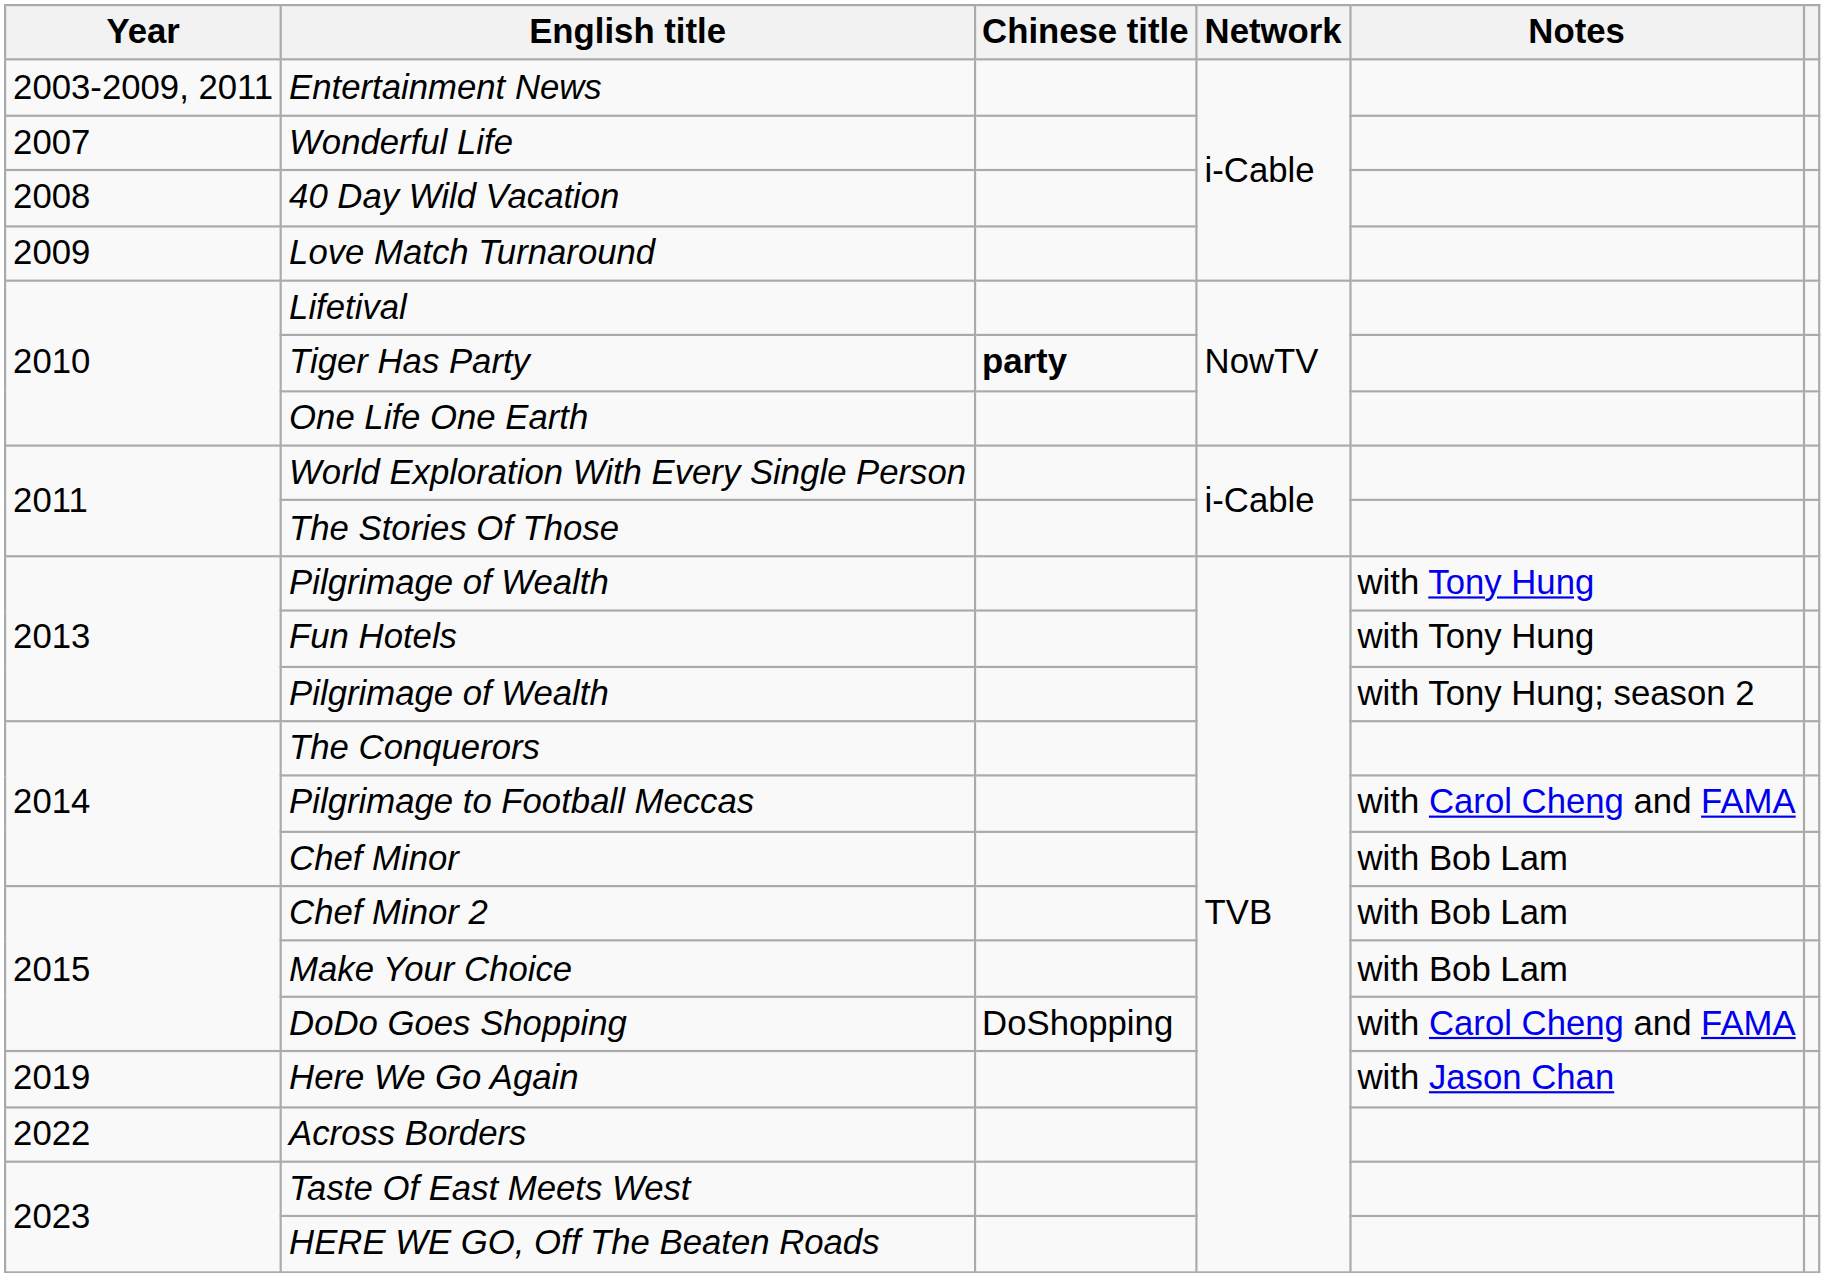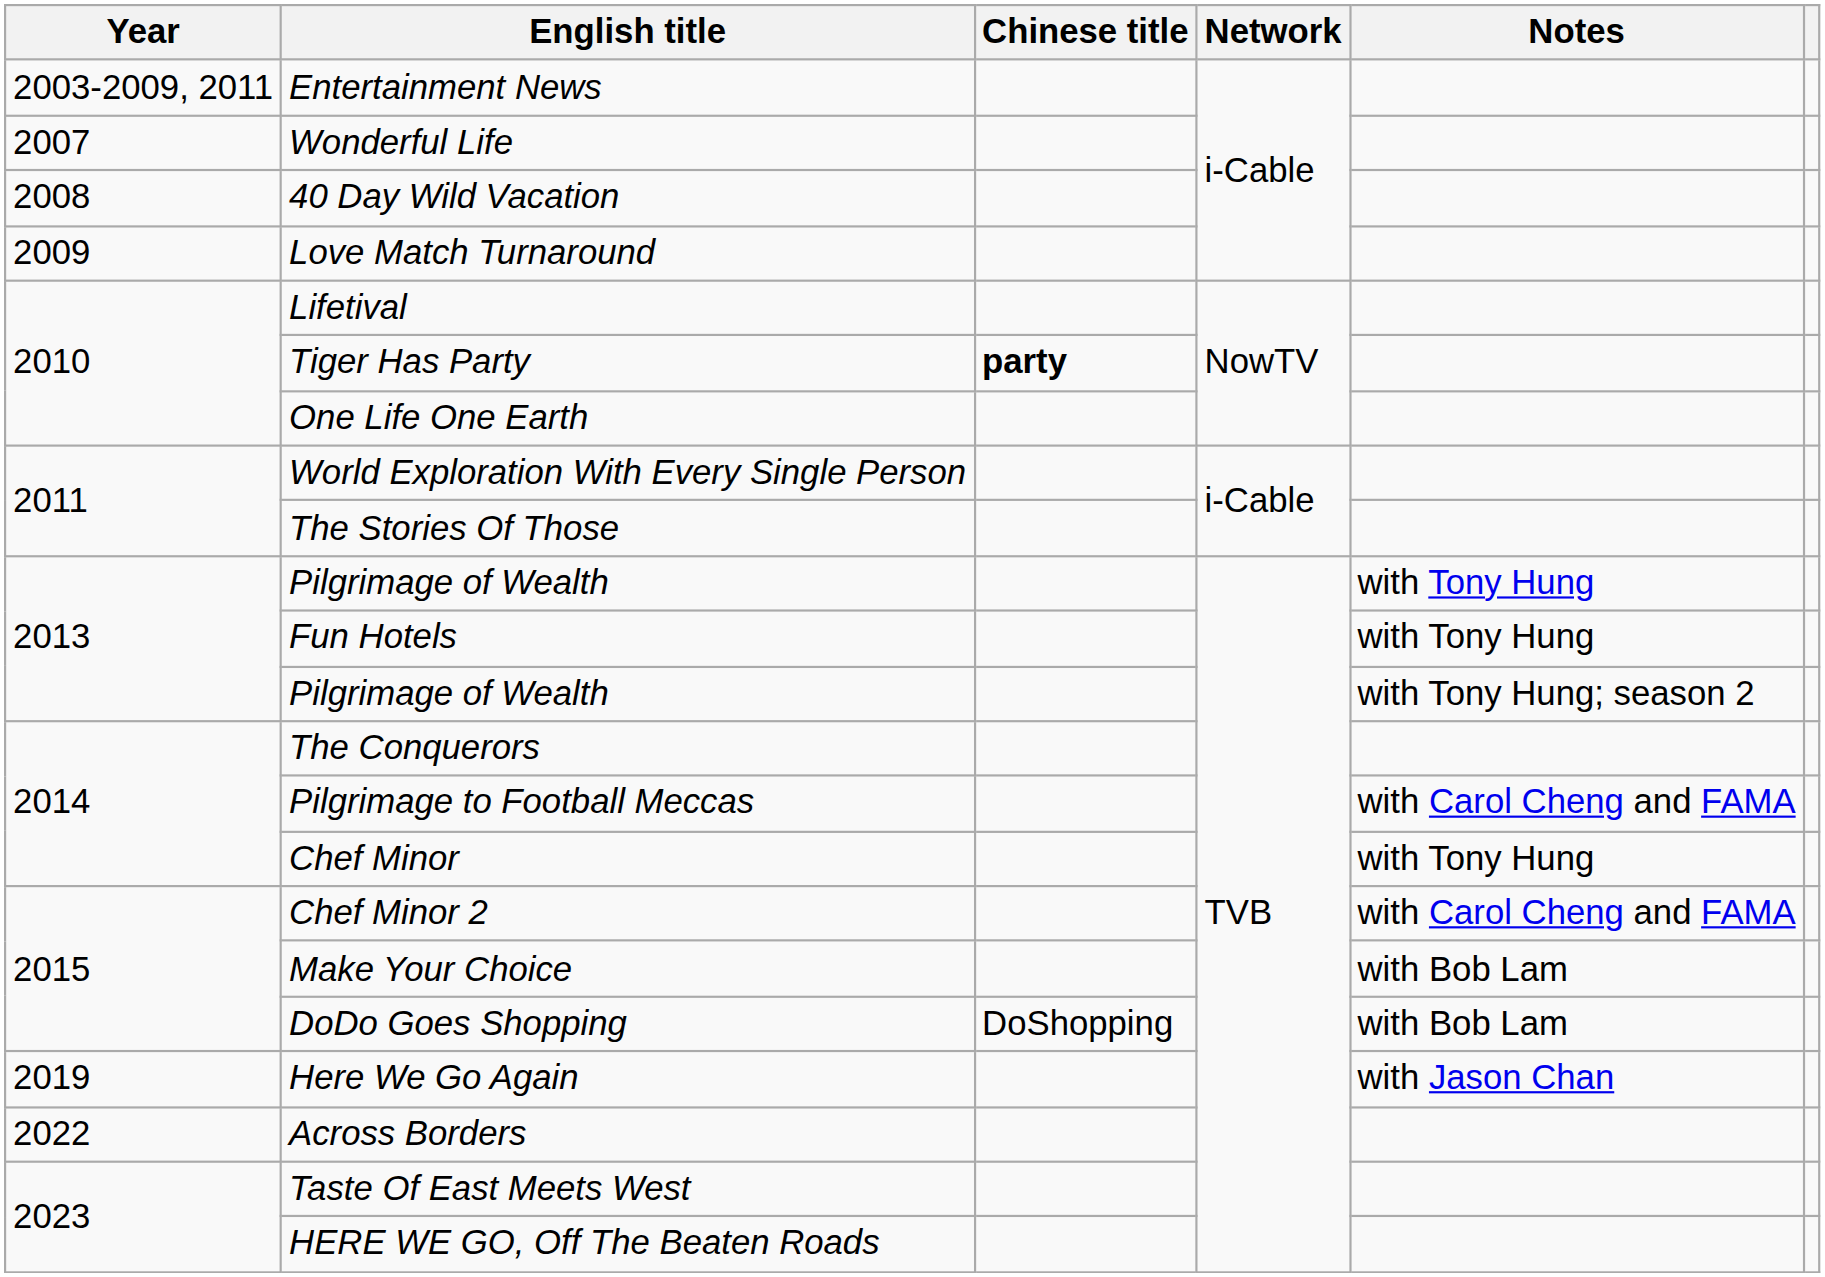 <table class="wikitable sortable plainrowheaders">
 <tr>
 <th scope="col">Year</th>
 <th scope="col">English title</th>
 <th scope="col">Chinese title</th>
 <th scope="col">Network</th>
 <th scope="col">Notes</th>
 <th scope="col" class="unsortable"></th>
 </tr>
 <tr>
 <td>2003-2009, 2011</td>
 <td><em>Entertainment News</em></td>
 <td></td>
 <td rowspan="4">i-Cable</td>
 <td></td>
 <td></td>
 </tr>
 <tr>
 <td>2007</td>
 <td><em>Wonderful Life</em></td>
 <td></td>
 <td></td>
 <td></td>
 </tr>
 <tr>
 <td>2008</td>
 <td><em>40 Day Wild Vacation</em></td>
 <td></td>
 <td></td>
 <td></td>
 </tr>
 <tr>
 <td>2009</td>
 <td><em>Love Match Turnaround</em></td>
 <td></td>
 <td></td>
 <td></td>
 </tr>
 <tr>
 <td rowspan=3>2010</td>
 <td><em>Lifetival</em></td>
 <td></td>
 <td rowspan="3">NowTV</td>
 <td></td>
 <td></td>
 </tr>
 <tr>
 <td><em>Tiger Has Party</em></td>
 <td><strong> party</strong></td>
 <td></td>
 <td></td>
 </tr>
 <tr>
 <td><em>One Life One Earth</em></td>
 <td></td>
 <td></td>
 <td></td>
 </tr>
 <tr>
 <td rowspan="2">2011</td>
 <td><em>World Exploration With Every Single Person</em></td>
 <td></td>
 <td rowspan="2">i-Cable</td>
 <td></td>
 <td></td>
 </tr>
 <tr>
 <td><em>The Stories Of Those</em></td>
 <td></td>
 <td></td>
 <td></td>
 </tr>
 <tr>
 <td rowspan=3>2013</td>
 <td><em>Pilgrimage of Wealth</em></td>
 <td></td>
 <td rowspan="13">TVB</td>
 <td>with <a href='#'>Tony Hung</a></td>
 <td></td>
 </tr>
 <tr>
 <td><em>Fun Hotels</em></td>
 <td></td>
 <td>with Tony Hung</td>
 <td></td>
 </tr>
 <tr>
 <td><em>Pilgrimage of Wealth</em></td>
 <td></td>
 <td>with Tony Hung; season 2</td>
 <td></td>
 </tr>
 <tr>
 <td rowspan=3>2014</td>
 <td><em>The Conquerors</em></td>
 <td></td>
 <td></td>
 <td></td>
 </tr>
 <tr>
 <td><em>Pilgrimage to Football Meccas</em></td>
 <td></td>
 <td>with <a href='#'>Carol Cheng</a> and <a href='#'>FAMA</a></td>
 <td></td>
 </tr>
 <tr>
 <td><em>Chef Minor</em></td>
 <td></td>
-<td>with Bob Lam</td>
+<td>with Tony Hung</td>
 <td></td>
 </tr>
 <tr>
 <td rowspan=3>2015</td>
 <td><em>Chef Minor 2</em></td>
 <td></td>
-<td>with Bob Lam</td>
+<td>with <a href='#'>Carol Cheng</a> and <a href='#'>FAMA</a></td>
 <td></td>
 </tr>
 <tr>
 <td><em>Make Your Choice</em></td>
 <td></td>
 <td>with Bob Lam</td>
 <td></td>
 </tr>
 <tr>
 <td><em>DoDo Goes Shopping</em></td>
 <td>DoShopping</td>
-<td>with <a href='#'>Carol Cheng</a> and <a href='#'>FAMA</a></td>
+<td>with Bob Lam</td>
 <td></td>
 </tr>
 <tr>
 <td>2019</td>
 <td><em>Here We Go Again</em></td>
 <td></td>
 <td>with <a href='#'>Jason Chan</a></td>
 <td></td>
 </tr>
 <tr>
 <td>2022</td>
 <td><em>Across Borders</em></td>
 <td></td>
 <td></td>
 <td></td>
 </tr>
 <tr>
 <td rowspan=2>2023</td>
 <td><em>Taste Of East Meets West</em></td>
 <td></td>
 <td></td>
 <td></td>
 </tr>
 <tr>
 <td><em>HERE WE GO, Off The Beaten Roads</em></td>
 <td></td>
 <td></td>
 <td></td>
 </tr>
 </table>
